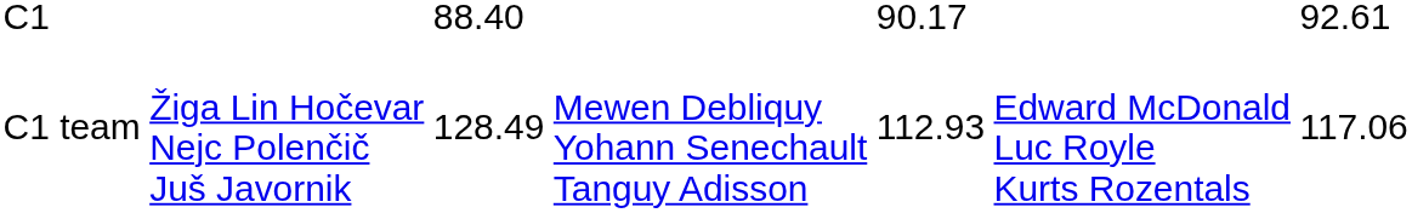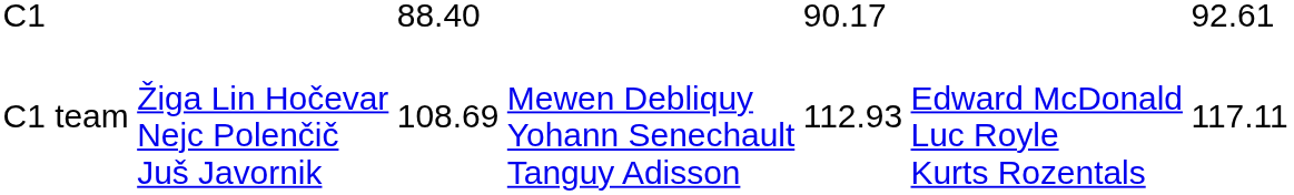 <table>
 <tr>
 <td>C1</td>
 <td></td>
 <td>88.40</td>
 <td></td>
 <td>90.17</td>
 <td></td>
 <td>92.61</td>
 </tr>
 <tr>
 <td>C1 team</td>
 <td><br><a href='#'>Žiga Lin Hočevar</a><br><a href='#'>Nejc Polenčič</a><br><a href='#'>Juš Javornik</a></td>
-<td>128.49</td>
+<td>108.69</td>
 <td><br><a href='#'>Mewen Debliquy</a><br><a href='#'>Yohann Senechault</a><br><a href='#'>Tanguy Adisson</a></td>
 <td>112.93</td>
 <td><br><a href='#'>Edward McDonald</a><br><a href='#'>Luc Royle</a><br><a href='#'>Kurts Rozentals</a></td>
-<td>117.06</td>
+<td>117.11</td>
 </tr>
 </table>
